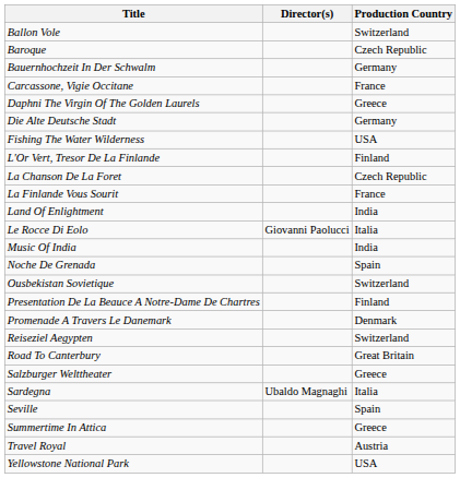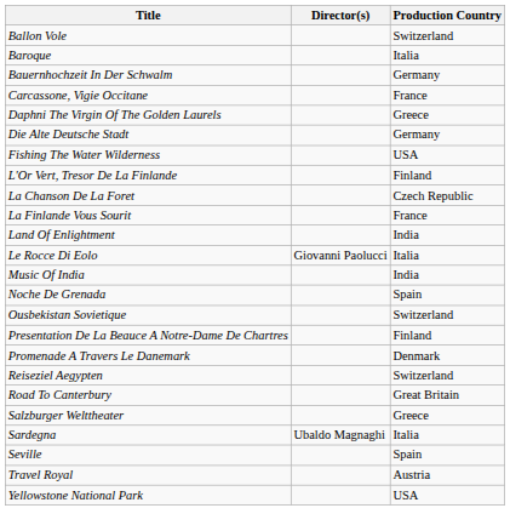 <table class="wikitable sortable">
 <tr>
 <th>Title</th>
 <th>Director(s)</th>
 <th>Production Country</th>
 </tr>
 <tr>
 <td><em>Ballon Vole</em></td>
 <td></td>
 <td>Switzerland</td>
 </tr>
 <tr>
 <td><em>Baroque</em></td>
 <td></td>
-<td>Czech Republic</td>
+<td>Italia</td>
 </tr>
 <tr>
 <td><em>Bauernhochzeit In Der Schwalm</em></td>
 <td></td>
 <td>Germany</td>
 </tr>
 <tr>
 <td><em>Carcassone, Vigie Occitane</em></td>
 <td></td>
 <td>France</td>
 </tr>
 <tr>
 <td><em>Daphni The Virgin Of The Golden Laurels</em></td>
 <td></td>
 <td>Greece</td>
 </tr>
 <tr>
 <td><em>Die Alte Deutsche Stadt</em></td>
 <td></td>
 <td>Germany</td>
 </tr>
 <tr>
 <td><em>Fishing The Water Wilderness</em></td>
 <td></td>
 <td>USA</td>
 </tr>
 <tr>
 <td><em>L'Or Vert, Tresor De La Finlande</em></td>
 <td></td>
 <td>Finland</td>
 </tr>
 <tr>
 <td><em>La Chanson De La Foret</em></td>
 <td></td>
 <td>Czech Republic</td>
 </tr>
 <tr>
 <td><em>La Finlande Vous Sourit</em></td>
 <td></td>
 <td>France</td>
 </tr>
 <tr>
 <td><em>Land Of Enlightment</em></td>
 <td></td>
 <td>India</td>
 </tr>
 <tr>
 <td><em>Le Rocce Di Eolo</em></td>
 <td>Giovanni Paolucci</td>
 <td>Italia</td>
 </tr>
 <tr>
 <td><em>Music Of India</em></td>
 <td></td>
 <td>India</td>
 </tr>
 <tr>
 <td><em>Noche De Grenada</em></td>
 <td></td>
 <td>Spain</td>
 </tr>
 <tr>
 <td><em>Ousbekistan Sovietique</em></td>
 <td></td>
 <td>Switzerland</td>
 </tr>
 <tr>
 <td><em>Presentation De La Beauce A Notre-Dame De Chartres</em></td>
 <td></td>
 <td>Finland</td>
 </tr>
 <tr>
 <td><em>Promenade A Travers Le Danemark</em></td>
 <td></td>
 <td>Denmark</td>
 </tr>
 <tr>
 <td><em>Reiseziel Aegypten</em></td>
 <td></td>
 <td>Switzerland</td>
 </tr>
 <tr>
 <td><em>Road To Canterbury</em></td>
 <td></td>
 <td>Great Britain</td>
 </tr>
 <tr>
 <td><em>Salzburger Welttheater</em></td>
 <td></td>
 <td>Greece</td>
 </tr>
 <tr>
 <td><em>Sardegna</em></td>
 <td>Ubaldo Magnaghi</td>
 <td>Italia</td>
 </tr>
 <tr>
 <td><em>Seville</em></td>
 <td></td>
 <td>Spain</td>
 </tr>
 <tr>
-<td><em>Summertime In Attica</em></td>
-<td></td>
-<td>Greece</td>
-</tr>
-<tr>
 <td><em>Travel Royal</em></td>
 <td></td>
 <td>Austria</td>
 </tr>
 <tr>
 <td><em>Yellowstone National Park</em></td>
 <td></td>
 <td>USA</td>
 </tr>
 </table>
